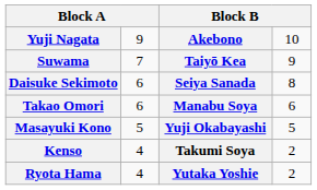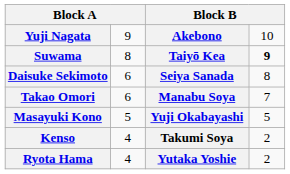 <table class="wikitable" style="margin: 1em auto 1em auto;text-align:center">
 <tr>
 <th colspan="2" style="width:50%">Block A</th>
 <th colspan="2" style="width:50%">Block B</th>
 </tr>
 <tr>
 <th><a href='#'>Yuji Nagata</a></th>
 <td style="width:35px">9</td>
 <th><a href='#'>Akebono</a></th>
 <td style="width:35px">10</td>
 </tr>
 <tr>
 <th><a href='#'>Suwama</a></th>
-<td>7</td>
+<td>8</td>
 <th><a href='#'>Taiyō Kea</a></th>
-<td>9</td>
+<td><strong>9</strong></td>
 </tr>
 <tr>
 <th><a href='#'>Daisuke Sekimoto</a></th>
 <td>6</td>
 <th><a href='#'>Seiya Sanada</a></th>
 <td>8</td>
 </tr>
 <tr>
 <th><a href='#'>Takao Omori</a></th>
 <td>6</td>
 <th><a href='#'>Manabu Soya</a></th>
-<td>6</td>
+<td>7</td>
 </tr>
 <tr>
 <th><a href='#'>Masayuki Kono</a></th>
 <td>5</td>
 <th><a href='#'>Yuji Okabayashi</a></th>
 <td>5</td>
 </tr>
 <tr>
 <th><a href='#'>Kenso</a></th>
 <td>4</td>
 <th>Takumi Soya</th>
 <td>2</td>
 </tr>
 <tr>
 <th><a href='#'>Ryota Hama</a></th>
 <td>4</td>
 <th><a href='#'>Yutaka Yoshie</a></th>
 <td>2</td>
 </tr>
 </table>
